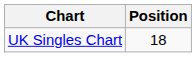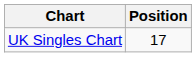 <table class="wikitable">
 <tr>
 <th>Chart</th>
 <th>Position</th>
 </tr>
 <tr>
 <td><a href='#'>UK Singles Chart</a></td>
-<td align="center">18</td>
+<td align="center">17</td>
 </tr>
 </table>
